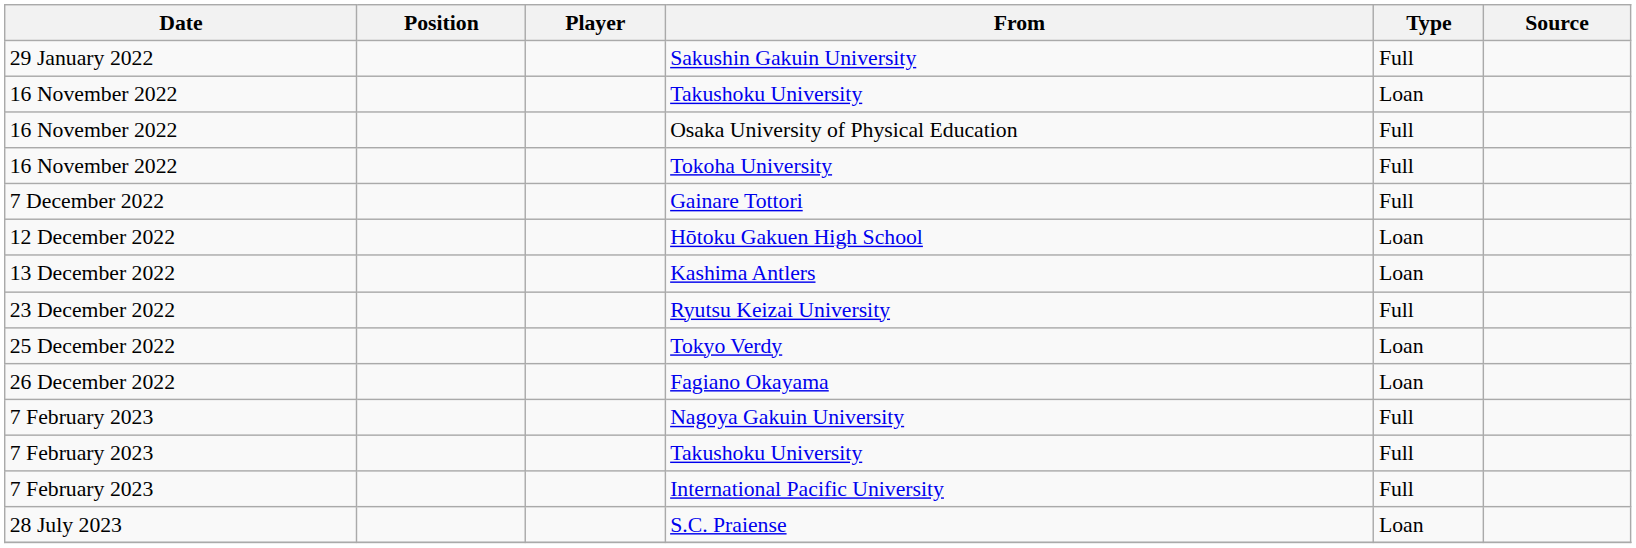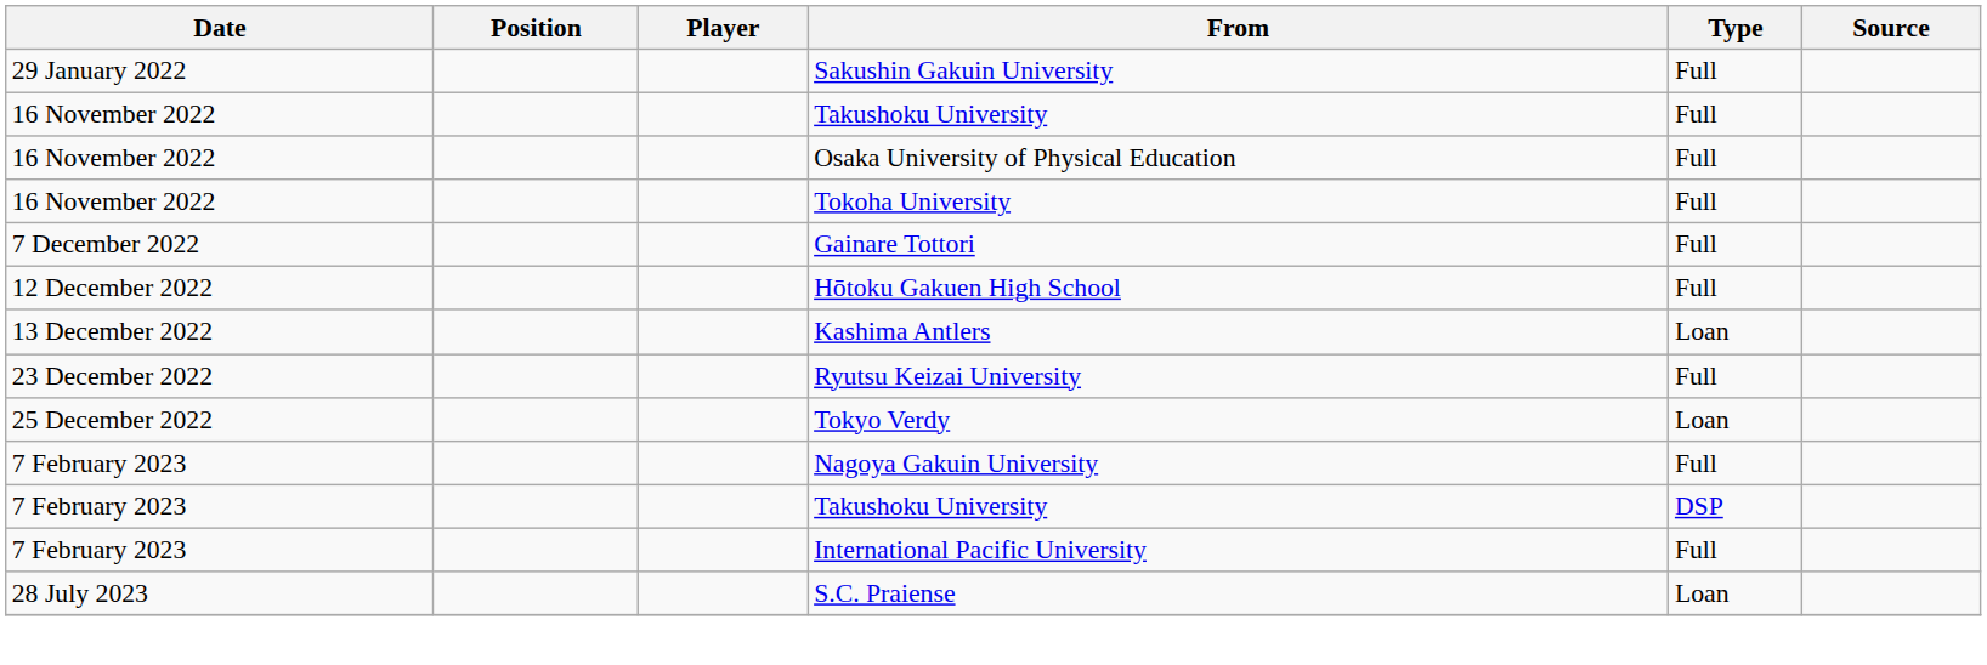 <table class="wikitable sortable" style="width:90%; text-align:center; font-size:95%; text-align:left;">
 <tr>
 <th>Date</th>
 <th>Position</th>
 <th>Player</th>
 <th>From</th>
 <th>Type</th>
 <th>Source</th>
 </tr>
 <tr>
 <td>29 January 2022</td>
 <td></td>
 <td></td>
 <td> <a href='#'>Sakushin Gakuin University</a></td>
 <td>Full</td>
 <td></td>
 </tr>
 <tr>
 <td>16 November 2022</td>
 <td></td>
 <td></td>
 <td> <a href='#'>Takushoku University</a></td>
-<td>Loan</td>
+<td>Full</td>
 <td></td>
 </tr>
 <tr>
 <td>16 November 2022</td>
 <td></td>
 <td></td>
 <td> Osaka University of Physical Education</td>
 <td>Full</td>
 <td></td>
 </tr>
 <tr>
 <td>16 November 2022</td>
 <td></td>
 <td></td>
 <td> <a href='#'>Tokoha University</a></td>
 <td>Full</td>
 <td></td>
 </tr>
 <tr>
 <td>7 December 2022</td>
 <td></td>
 <td></td>
 <td> <a href='#'>Gainare Tottori</a></td>
 <td>Full</td>
 <td></td>
 </tr>
 <tr>
 <td>12 December 2022</td>
 <td></td>
 <td></td>
 <td> <a href='#'>Hōtoku Gakuen High School</a></td>
-<td>Loan</td>
+<td>Full</td>
 <td></td>
 </tr>
 <tr>
 <td>13 December 2022</td>
 <td></td>
 <td></td>
 <td> <a href='#'>Kashima Antlers</a></td>
 <td>Loan</td>
 <td></td>
 </tr>
 <tr>
 <td>23 December 2022</td>
 <td></td>
 <td></td>
 <td> <a href='#'>Ryutsu Keizai University</a></td>
 <td>Full</td>
 <td></td>
 </tr>
 <tr>
 <td>25 December 2022</td>
 <td></td>
 <td></td>
 <td> <a href='#'>Tokyo Verdy</a></td>
 <td>Loan</td>
 <td></td>
 </tr>
 <tr>
-<td>26 December 2022</td>
-<td></td>
-<td></td>
-<td> <a href='#'>Fagiano Okayama</a></td>
-<td>Loan</td>
-<td></td>
-</tr>
-<tr>
 <td>7 February 2023</td>
 <td></td>
 <td></td>
 <td> <a href='#'>Nagoya Gakuin University</a></td>
 <td>Full</td>
 <td></td>
 </tr>
 <tr>
 <td>7 February 2023</td>
 <td></td>
 <td></td>
 <td> <a href='#'>Takushoku University</a></td>
-<td>Full</td>
+<td><a href='#'>DSP</a></td>
 <td></td>
 </tr>
 <tr>
 <td>7 February 2023</td>
 <td></td>
 <td></td>
 <td> <a href='#'>International Pacific University</a></td>
 <td>Full</td>
 <td></td>
 </tr>
 <tr>
 <td>28 July 2023</td>
 <td></td>
 <td></td>
 <td> <a href='#'>S.C. Praiense</a></td>
 <td>Loan</td>
 <td></td>
 </tr>
 <tr>
 </tr>
 </table>
